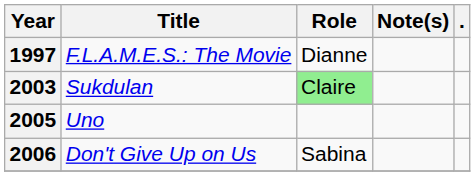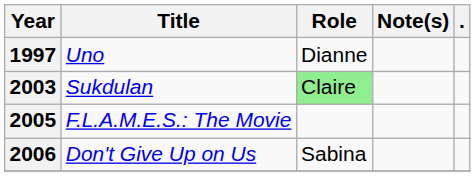 <table class="wikitable plainrowheaders sortable">
 <tr>
 <th scope="col">Year</th>
 <th scope="col">Title</th>
 <th scope="col" class="unsortable">Role</th>
 <th scope="col" class="unsortable">Note(s)</th>
 <th scope="col" class="unsortable">.</th>
 </tr>
 <tr>
 <th scope="row">1997</th>
-<td><em><a href='#'>F.L.A.M.E.S.: The Movie</a></em> </td>
+<td><em><a href='#'>Uno</a></em> </td>
 <td>Dianne</td>
 <td></td>
 <td style="text-align:center;"></td>
 </tr>
 <tr>
 <th scope="row">2003</th>
 <td><em><a href='#'>Sukdulan</a></em> </td>
 <td style="background: lightgreen;">Claire</td>
 <td></td>
 <td style="text-align:center;"></td>
 </tr>
 <tr>
 <th scope="row">2005</th>
-<td><em><a href='#'>Uno</a></em> </td>
+<td><em><a href='#'>F.L.A.M.E.S.: The Movie</a></em> </td>
 <td></td>
 <td></td>
 <td style="text-align:center;"></td>
 </tr>
 <tr>
 <th scope="row">2006</th>
 <td><em><a href='#'>Don't Give Up on Us</a></em> </td>
 <td>Sabina</td>
 <td></td>
 <td style="text-align:center;"></td>
 </tr>
 <tr>
 </tr>
 </table>
